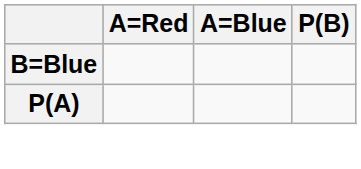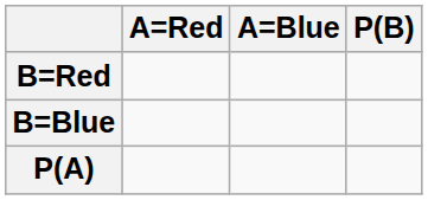 <table class="wikitable">
 <tr>
 <th></th>
 <th>A=Red</th>
 <th>A=Blue</th>
 <th>P(B)</th>
+</tr>
+<tr>
+<th>B=Red</th>
+<td></td>
+<td></td>
+<td></td>
 </tr>
 <tr>
 <th>B=Blue</th>
 <td></td>
 <td></td>
 <td></td>
 </tr>
 <tr>
 <th>P(A)</th>
 <td></td>
 <td></td>
 <td></td>
 </tr>
 </table>
